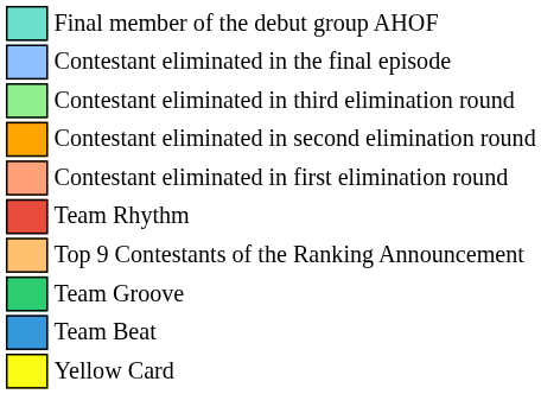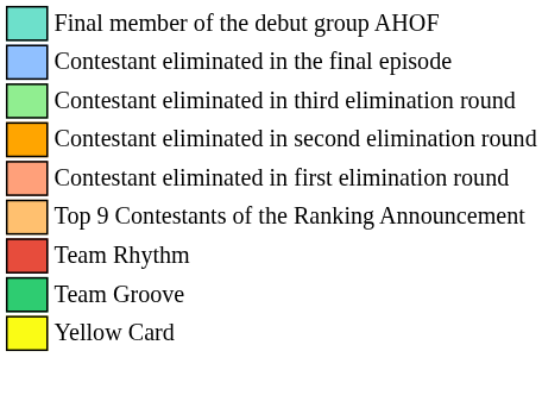 <table class="toccolours" style="white-space: nowrap; font-size: 85%">
 <tr>
 <td style="background:#6de0cb; border: 1px solid black">      </td>
 <td>Final member of the debut group AHOF</td>
 </tr>
 <tr>
 <td style="background:#90C0FF; border: 1px solid black">      </td>
 <td>Contestant eliminated in the final episode</td>
 </tr>
 <tr>
 <td style="background:#90EE90; border: 1px solid black">      </td>
 <td>Contestant eliminated in third elimination round</td>
 </tr>
 <tr>
 <td style="background:orange; border: 1px solid black">      </td>
 <td>Contestant eliminated in second elimination round</td>
 </tr>
 <tr>
 <td style="background:lightsalmon; border: 1px solid black">      </td>
 <td>Contestant eliminated in first elimination round</td>
 </tr>
 <tr>
+<td style="background:#FFC06F; border: 1px solid black">      </td>
+<td>Top 9 Contestants of the Ranking Announcement</td>
+</tr>
+<tr>
 <td style="background:#e74c3c; border: 1px solid black">      </td>
 <td>Team Rhythm</td>
-</tr>
-<tr>
-<td style="background:#FFC06F; border: 1px solid black">      </td>
-<td>Top 9 Contestants of the Ranking Announcement</td>
 </tr>
 <tr>
 <td style="background:#2ecc71; border: 1px solid black">      </td>
 <td>Team Groove</td>
 </tr>
 <tr>
-<td style="background:#3498db; border: 1px solid black">      </td>
-<td>Team Beat</td>
-</tr>
-<tr>
 <td style="background:#fafc15; border: 1px solid black">      </td>
 <td>Yellow Card</td>
 </tr>
 </table>
